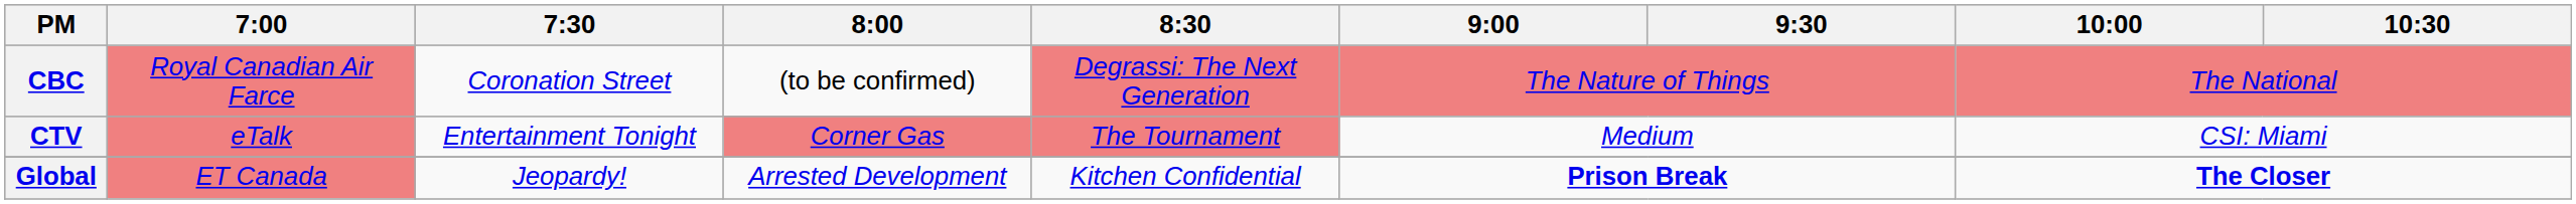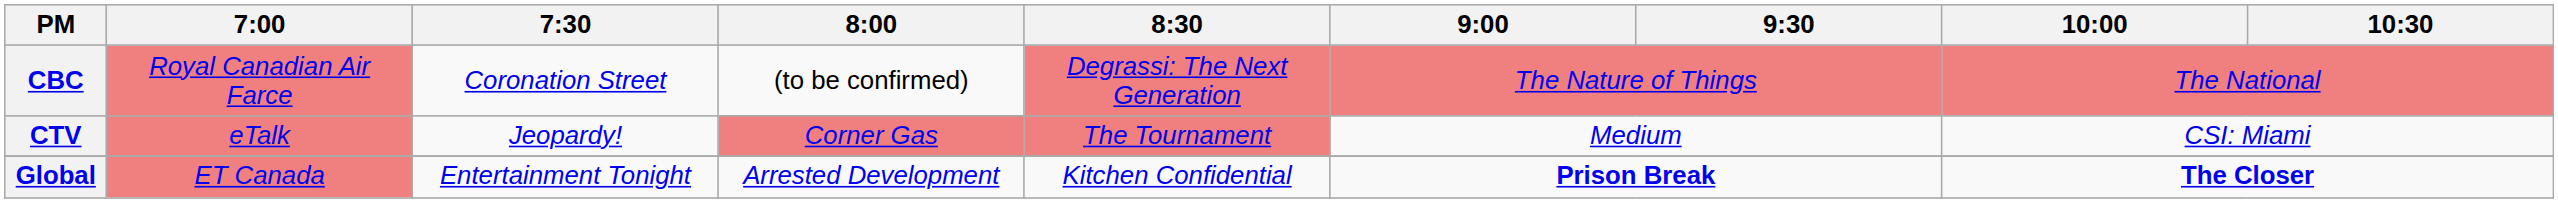 <table class="wikitable" width="100%">
 <tr>
 <th width="4%">PM</th>
 <th width="12%">7:00</th>
 <th width="12%">7:30</th>
 <th width="12%">8:00</th>
 <th width="12%">8:30</th>
 <th width="12%">9:00</th>
 <th width="12%">9:30</th>
 <th width="12%">10:00</th>
 <th width="12%">10:30</th>
 </tr>
 <tr align="center">
 <th><a href='#'>CBC</a></th>
 <td colspan="1" align=center bgcolor="#F08080"><em><a href='#'>Royal Canadian Air Farce</a></em></td>
 <td colspan="1" align=center><em><a href='#'>Coronation Street</a></em></td>
 <td colspan="1" align=center>(to be confirmed)</td>
 <td colspan="1" align=center bgcolor="#F08080"><em><a href='#'>Degrassi: The Next Generation</a></em></td>
 <td colspan="2" align=center bgcolor="#F08080"><em><a href='#'>The Nature of Things</a></em></td>
 <td colspan="2" align=center bgcolor="#F08080"><em><a href='#'>The National</a></em></td>
 </tr>
 <tr align="center">
 <th><a href='#'>CTV</a></th>
 <td colspan="1" align=center bgcolor="#F08080"><em><a href='#'>eTalk</a></em></td>
-<td colspan="1" align=center><em><a href='#'>Entertainment Tonight</a></em></td>
+<td colspan="1" align=center><em><a href='#'>Jeopardy!</a></em></td>
 <td colspan="1" align=center bgcolor="#F08080"><em><a href='#'>Corner Gas</a></em></td>
 <td colspan="1" align=center bgcolor="#F08080"><em><a href='#'>The Tournament</a></em></td>
 <td colspan="2" align=center><em><a href='#'>Medium</a></em></td>
 <td colspan="2" align=center><em><a href='#'>CSI: Miami</a></em></td>
 </tr>
 <tr align="center">
 </tr>
 <tr align="center">
 <th><a href='#'>Global</a></th>
 <td colspan="1" align=center bgcolor="#F08080"><em><a href='#'>ET Canada</a></em></td>
-<td colspan="1" align=center><em><a href='#'>Jeopardy!</a></em></td>
+<td colspan="1" align=center><em><a href='#'>Entertainment Tonight</a></em></td>
 <td colspan="1" align=center><em><a href='#'>Arrested Development</a></em></td>
 <td colspan="1" align=center><em><a href='#'>Kitchen Confidential</a></em></td>
 <td colspan="2" align=center><strong><a href='#'>Prison Break</a></strong></td>
 <td colspan="2" align=center><strong><a href='#'>The Closer</a></strong></td>
 </tr>
 </table>
